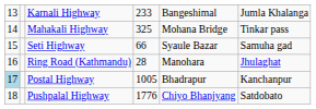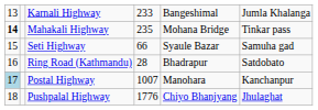 <table class="wikitable">
 <tr>
 <td>13</td>
 <td></td>
 <td><a href='#'>Karnali Highway</a></td>
 <td>233</td>
 <td>Bangeshimal</td>
 <td>Jumla Khalanga</td>
 </tr>
 <tr>
-<td>14</td>
+<td><strong>14</strong></td>
 <td></td>
 <td><a href='#'>Mahakali Highway</a></td>
-<td>325</td>
+<td>235</td>
 <td>Mohana Bridge</td>
 <td>Tinkar pass</td>
 </tr>
 <tr>
 <td>15</td>
 <td></td>
 <td><a href='#'>Seti Highway</a></td>
 <td>66</td>
 <td>Syaule Bazar</td>
 <td>Samuha gad</td>
 </tr>
 <tr>
 <td>16</td>
 <td></td>
 <td><a href='#'>Ring Road (Kathmandu)</a></td>
 <td>28</td>
-<td>Manohara</td>
-<td><a href='#'>Jhulaghat</a></td>
+<td>Bhadrapur</td>
+<td>Satdobato</td>
 </tr>
 <tr>
 <td style="background: lightblue;">17</td>
 <td></td>
 <td><a href='#'>Postal Highway</a></td>
-<td>1005</td>
-<td>Bhadrapur</td>
+<td>1007</td>
+<td>Manohara</td>
 <td>Kanchanpur</td>
 </tr>
 <tr>
 <td>18</td>
 <td></td>
 <td><a href='#'>Pushpalal Highway</a></td>
 <td>1776</td>
 <td><a href='#'>Chiyo Bhanjyang</a></td>
-<td>Satdobato</td>
+<td><a href='#'>Jhulaghat</a></td>
 </tr>
 </table>
